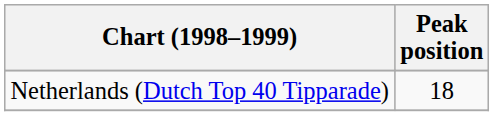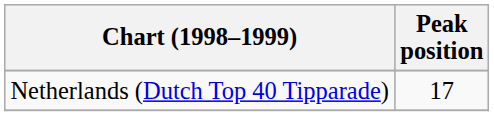 <table class="wikitable sortable">
 <tr>
 <th scope="col">Chart (1998–1999)</th>
 <th scope="col">Peak<br>position</th>
 </tr>
 <tr>
 </tr>
 <tr>
 <td>Netherlands (<a href='#'>Dutch Top 40 Tipparade</a>)</td>
-<td align="center">18</td>
+<td align="center">17</td>
 </tr>
 <tr>
 </tr>
 <tr>
 </tr>
 <tr>
 </tr>
 </table>
